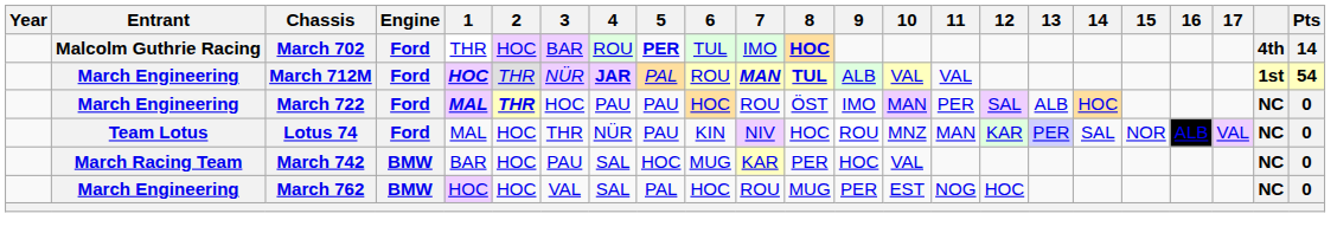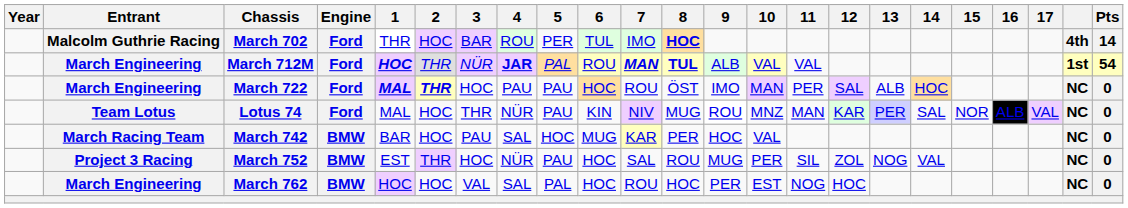 <table class="wikitable" style="text-align:center; font-size:90%">
 <tr>
 <th>Year</th>
 <th>Entrant</th>
 <th>Chassis</th>
 <th>Engine</th>
 <th>1</th>
 <th>2</th>
 <th>3</th>
 <th>4</th>
 <th>5</th>
 <th>6</th>
 <th>7</th>
 <th>8</th>
 <th>9</th>
 <th>10</th>
 <th>11</th>
 <th>12</th>
 <th>13</th>
 <th>14</th>
 <th>15</th>
 <th>16</th>
 <th>17</th>
 <th></th>
 <th>Pts</th>
 </tr>
 <tr>
 <td></td>
 <th>Malcolm Guthrie Racing</th>
 <th><a href='#'>March 702</a></th>
 <th><a href='#'>Ford</a></th>
 <td style="background:#FFFFFF;"><a href='#'>THR</a><br></td>
 <td style="background:#EFCFFF;"><a href='#'>HOC</a><br></td>
 <td style="background:#EFCFFF;"><a href='#'>BAR</a><br></td>
 <td style="background:#DFFFDF;"><a href='#'>ROU</a><br><small></small></td>
-<td><strong><a href='#'>PER</a></strong></td>
+<td><a href='#'>PER</a></td>
 <td style="background:#DFFFDF;"><a href='#'>TUL</a><br><small></small></td>
 <td style="background:#DFFFDF;"><a href='#'>IMO</a><br></td>
 <td style="background:#FFDF9F;"><strong><a href='#'>HOC</a></strong><br></td>
 <td></td>
 <td></td>
 <td></td>
 <td></td>
 <td></td>
 <td></td>
 <td></td>
 <td></td>
 <td></td>
 <th>4th</th>
 <th>14</th>
 </tr>
 <tr>
 <td></td>
 <th><a href='#'>March Engineering</a></th>
 <th><a href='#'>March 712M</a></th>
 <th><a href='#'>Ford</a></th>
 <td style="background:#EFCFFF;"><strong><em><a href='#'>HOC</a></em></strong><br></td>
 <td style="background:#DFDFDF;"><em><a href='#'>THR</a></em><br><small></small></td>
 <td style="background:#EFCFFF;"><em><a href='#'>NÜR</a></em><br></td>
 <td style="background:#EFCFFF;"><strong><a href='#'>JAR</a></strong><br></td>
 <td style="background:#FFDF9F;"><em><a href='#'>PAL</a></em><br><small></small></td>
 <td style="background:#FFFFBF;"><a href='#'>ROU</a><br></td>
 <td style="background:#FFFFBF;"><strong><em><a href='#'>MAN</a></em></strong><br></td>
 <td style="background:#FFFFBF;"><strong><a href='#'>TUL</a></strong><br></td>
 <td style="background:#DFFFDF;"><a href='#'>ALB</a><br><small></small></td>
 <td style="background:#FFFFBF;"><a href='#'>VAL</a><br></td>
 <td><a href='#'>VAL</a></td>
 <td></td>
 <td></td>
 <td></td>
 <td></td>
 <td></td>
 <td></td>
 <th style="background:#FFFFBF;">1st</th>
 <th style="background:#FFFFBF;">54</th>
 </tr>
 <tr>
 <td></td>
 <th><a href='#'>March Engineering</a></th>
 <th><a href='#'>March 722</a></th>
 <th><a href='#'>Ford</a></th>
 <td style="background:#EFCFFF;"><strong><em><a href='#'>MAL</a></em></strong><br></td>
 <td style="background:#FFFFBF;"><strong><em><a href='#'>THR</a></em></strong><br></td>
 <td><a href='#'>HOC</a></td>
 <td><a href='#'>PAU</a></td>
 <td><a href='#'>PAU</a></td>
 <td style="background:#FFDF9F;"><a href='#'>HOC</a><br></td>
 <td><a href='#'>ROU</a></td>
 <td><a href='#'>ÖST</a></td>
 <td><a href='#'>IMO</a></td>
 <td style="background:#EFCFFF;"><a href='#'>MAN</a><br></td>
 <td><a href='#'>PER</a></td>
 <td style="background:#EFCFFF;"><a href='#'>SAL</a><br></td>
 <td><a href='#'>ALB</a></td>
 <td style="background:#FFDF9F;"><a href='#'>HOC</a><br></td>
 <td></td>
 <td></td>
 <td></td>
 <th>NC</th>
 <th>0</th>
 </tr>
 <tr>
 <td></td>
 <th><a href='#'>Team Lotus</a></th>
 <th><a href='#'>Lotus 74</a></th>
 <th><a href='#'>Ford</a></th>
 <td><a href='#'>MAL</a></td>
 <td><a href='#'>HOC</a></td>
 <td><a href='#'>THR</a></td>
 <td><a href='#'>NÜR</a></td>
 <td><a href='#'>PAU</a></td>
 <td><a href='#'>KIN</a></td>
 <td style="background:#EFCFFF;"><a href='#'>NIV</a><br></td>
-<td><a href='#'>HOC</a></td>
+<td><a href='#'>MUG</a></td>
 <td style="background:#FFFFFF;"><a href='#'>ROU</a><br></td>
 <td><a href='#'>MNZ</a></td>
 <td><a href='#'>MAN</a></td>
 <td style="background:#DFFFDF;"><a href='#'>KAR</a><br></td>
 <td style="background:#CFCFFF;"><a href='#'>PER</a><br></td>
 <td><a href='#'>SAL</a></td>
 <td><a href='#'>NOR</a></td>
 <td style="background:#000000; color:#FFFFFF"><a href='#'><span>ALB</span></a><br></td>
 <td style="background:#EFCFFF;"><a href='#'>VAL</a><br></td>
 <th>NC</th>
 <th>0</th>
 </tr>
 <tr>
 <td></td>
 <th><a href='#'>March Racing Team</a></th>
 <th><a href='#'>March 742</a></th>
 <th><a href='#'>BMW</a></th>
 <td><a href='#'>BAR</a></td>
 <td><a href='#'>HOC</a></td>
 <td><a href='#'>PAU</a></td>
 <td><a href='#'>SAL</a></td>
 <td><a href='#'>HOC</a></td>
 <td><a href='#'>MUG</a></td>
 <td style="background:#FFFFBF;"><a href='#'>KAR</a><br></td>
 <td><a href='#'>PER</a></td>
 <td><a href='#'>HOC</a></td>
 <td><a href='#'>VAL</a></td>
 <td></td>
 <td></td>
 <td></td>
 <td></td>
 <td></td>
 <td></td>
 <td></td>
 <th>NC</th>
 <th>0</th>
 </tr>
 <tr>
 <td></td>
+<th><a href='#'>Project 3 Racing</a></th>
+<th><a href='#'>March 752</a></th>
+<th><a href='#'>BMW</a></th>
+<td><a href='#'>EST</a></td>
+<td style="background:#EFCFFF;"><a href='#'>THR</a><br></td>
+<td><a href='#'>HOC</a></td>
+<td><a href='#'>NÜR</a></td>
+<td><a href='#'>PAU</a></td>
+<td><a href='#'>HOC</a></td>
+<td><a href='#'>SAL</a></td>
+<td><a href='#'>ROU</a></td>
+<td><a href='#'>MUG</a></td>
+<td><a href='#'>PER</a></td>
+<td><a href='#'>SIL</a></td>
+<td><a href='#'>ZOL</a></td>
+<td><a href='#'>NOG</a></td>
+<td><a href='#'>VAL</a></td>
+<td></td>
+<td></td>
+<td></td>
+<th>NC</th>
+<th>0</th>
+</tr>
+<tr>
+<td></td>
 <th><a href='#'>March Engineering</a></th>
 <th><a href='#'>March 762</a></th>
 <th><a href='#'>BMW</a></th>
 <td style="background:#EFCFFF;"><a href='#'>HOC</a><br></td>
 <td><a href='#'>HOC</a></td>
 <td><a href='#'>VAL</a></td>
 <td><a href='#'>SAL</a></td>
 <td><a href='#'>PAL</a></td>
 <td><a href='#'>HOC</a></td>
 <td><a href='#'>ROU</a></td>
-<td><a href='#'>MUG</a></td>
+<td><a href='#'>HOC</a></td>
 <td><a href='#'>PER</a></td>
 <td><a href='#'>EST</a></td>
 <td><a href='#'>NOG</a></td>
 <td><a href='#'>HOC</a></td>
 <td></td>
 <td></td>
 <td></td>
 <td></td>
 <td></td>
 <th>NC</th>
 <th>0</th>
 </tr>
 <tr>
 <th colspan="23"></th>
 </tr>
 </table>
